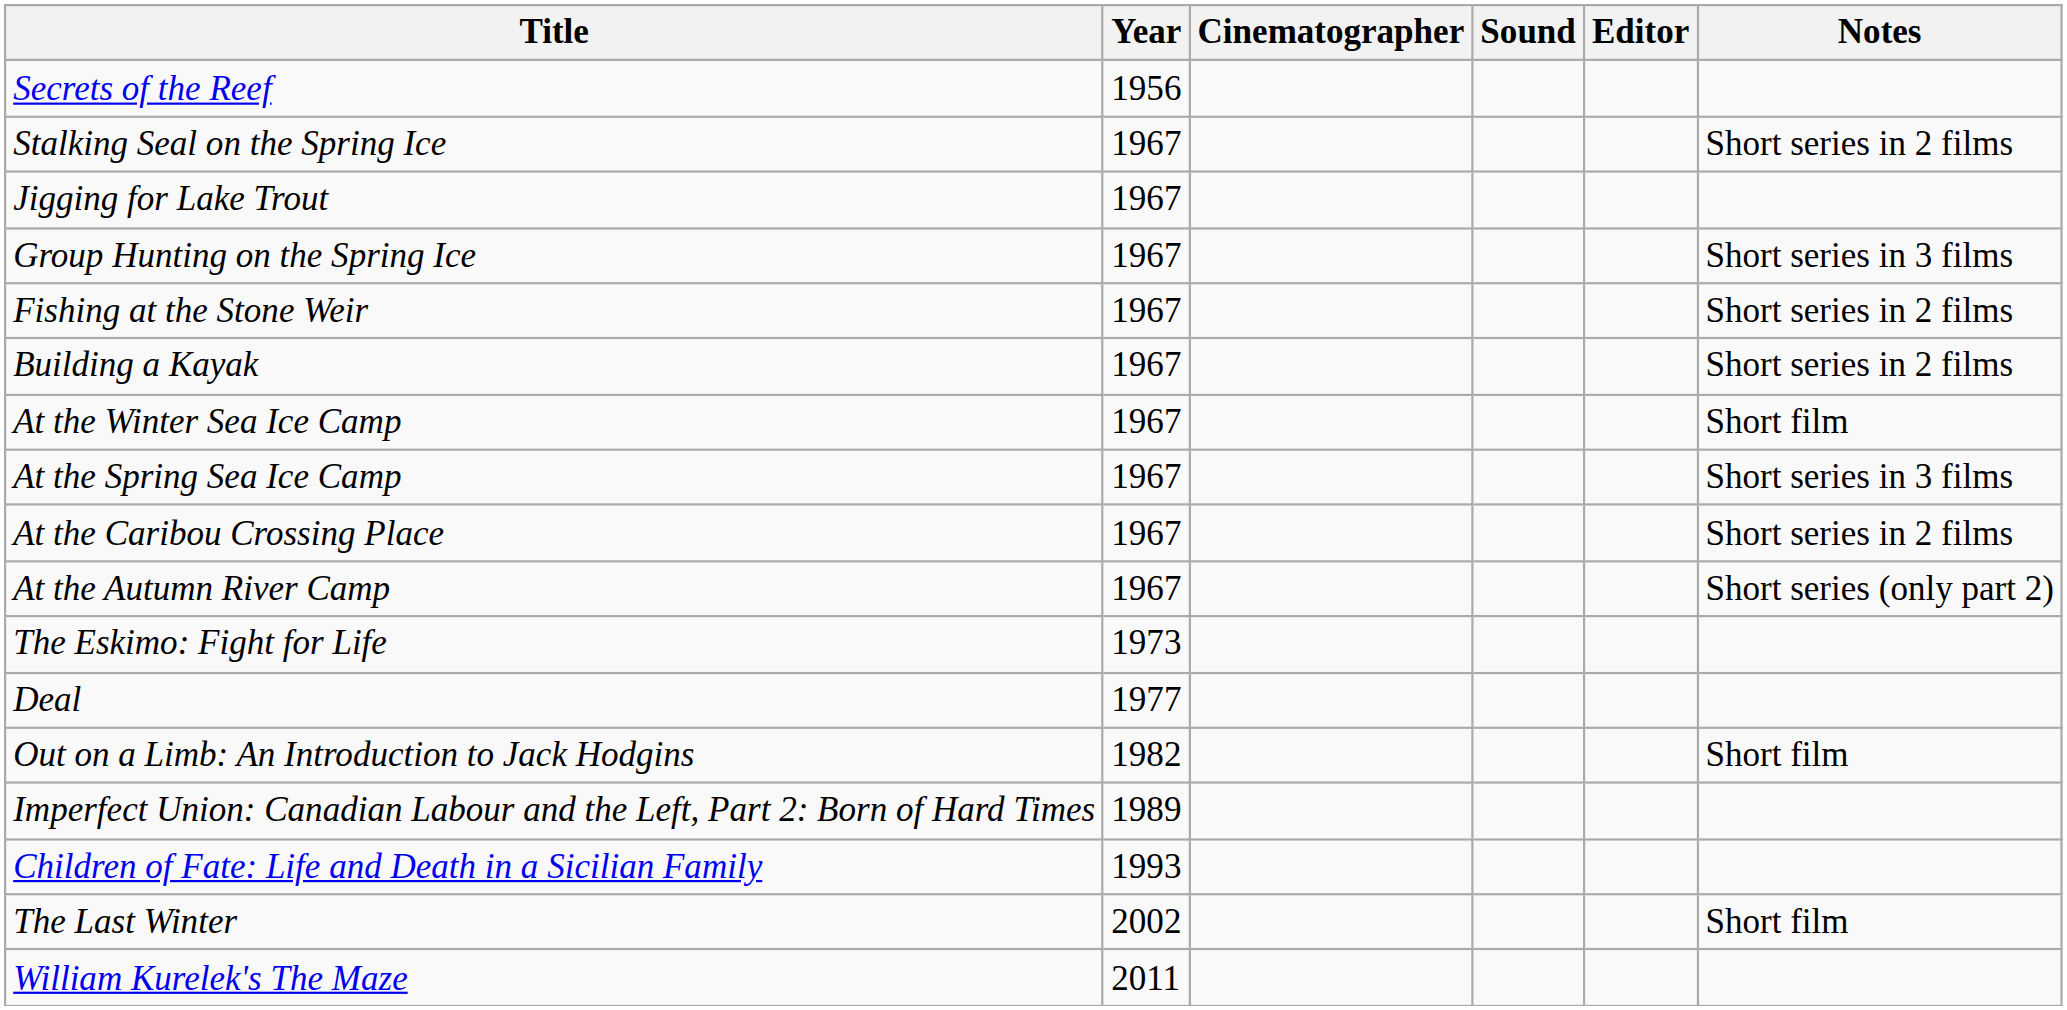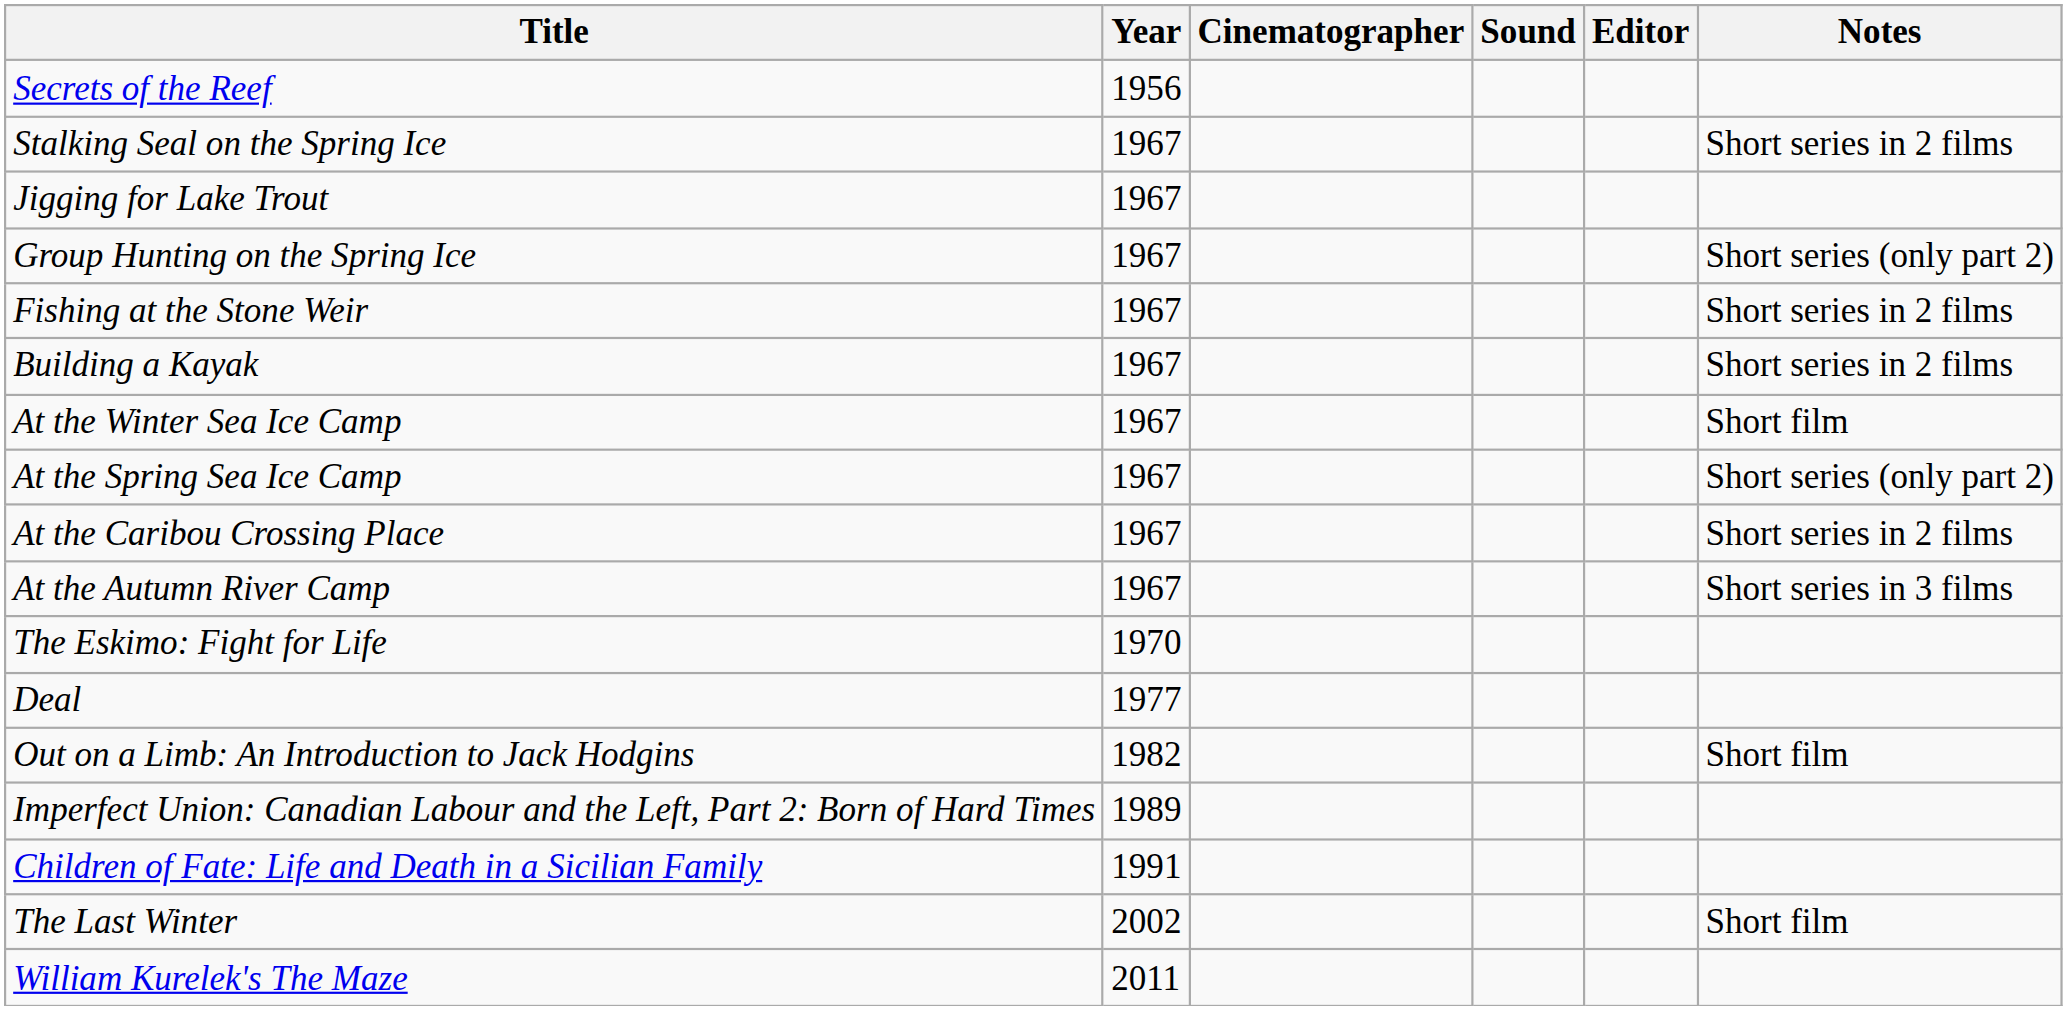 <table class="wikitable">
 <tr>
 <th>Title</th>
 <th>Year</th>
 <th>Cinematographer</th>
 <th>Sound</th>
 <th>Editor</th>
 <th>Notes</th>
 </tr>
 <tr>
 <td><em><a href='#'>Secrets of the Reef</a></em></td>
 <td>1956</td>
 <td></td>
 <td></td>
 <td></td>
 <td></td>
 </tr>
 <tr>
 <td><em>Stalking Seal on the Spring Ice</em></td>
 <td>1967</td>
 <td></td>
 <td></td>
 <td></td>
 <td>Short series in 2 films</td>
 </tr>
 <tr>
 <td><em>Jigging for Lake Trout</em></td>
 <td>1967</td>
 <td></td>
 <td></td>
 <td></td>
 <td></td>
 </tr>
 <tr>
 <td><em>Group Hunting on the Spring Ice</em></td>
 <td>1967</td>
 <td></td>
 <td></td>
 <td></td>
-<td>Short series in 3 films</td>
+<td>Short series (only part 2)</td>
 </tr>
 <tr>
 <td><em>Fishing at the Stone Weir</em></td>
 <td>1967</td>
 <td></td>
 <td></td>
 <td></td>
 <td>Short series in 2 films</td>
 </tr>
 <tr>
 <td><em>Building a Kayak</em></td>
 <td>1967</td>
 <td></td>
 <td></td>
 <td></td>
 <td>Short series in 2 films</td>
 </tr>
 <tr>
 <td><em>At the Winter Sea Ice Camp</em></td>
 <td>1967</td>
 <td></td>
 <td></td>
 <td></td>
 <td>Short film</td>
 </tr>
 <tr>
 <td><em>At the Spring Sea Ice Camp</em></td>
 <td>1967</td>
 <td></td>
 <td></td>
 <td></td>
-<td>Short series in 3 films</td>
+<td>Short series (only part 2)</td>
 </tr>
 <tr>
 <td><em>At the Caribou Crossing Place</em></td>
 <td>1967</td>
 <td></td>
 <td></td>
 <td></td>
 <td>Short series in 2 films</td>
 </tr>
 <tr>
 <td><em>At the Autumn River Camp</em></td>
 <td>1967</td>
 <td></td>
 <td></td>
 <td></td>
-<td>Short series (only part 2)</td>
+<td>Short series in 3 films</td>
 </tr>
 <tr>
 <td><em>The Eskimo: Fight for Life</em></td>
-<td>1973</td>
+<td>1970</td>
 <td></td>
 <td></td>
 <td></td>
 <td></td>
 </tr>
 <tr>
 <td><em>Deal</em></td>
 <td>1977</td>
 <td></td>
 <td></td>
 <td></td>
 <td></td>
 </tr>
 <tr>
 <td><em>Out on a Limb: An Introduction to Jack Hodgins</em></td>
 <td>1982</td>
 <td></td>
 <td></td>
 <td></td>
 <td>Short film</td>
 </tr>
 <tr>
 <td><em>Imperfect Union: Canadian Labour and the Left, Part 2: Born of Hard Times</em></td>
 <td>1989</td>
 <td></td>
 <td></td>
 <td></td>
 <td></td>
 </tr>
 <tr>
 <td><em><a href='#'>Children of Fate: Life and Death in a Sicilian Family</a></em></td>
-<td>1993</td>
+<td>1991</td>
 <td></td>
 <td></td>
 <td></td>
 <td></td>
 </tr>
 <tr>
 <td><em>The Last Winter</em></td>
 <td>2002</td>
 <td></td>
 <td></td>
 <td></td>
 <td>Short film</td>
 </tr>
 <tr>
 <td><em><a href='#'>William Kurelek's The Maze</a></em></td>
 <td>2011</td>
 <td></td>
 <td></td>
 <td></td>
 <td></td>
 </tr>
 </table>
